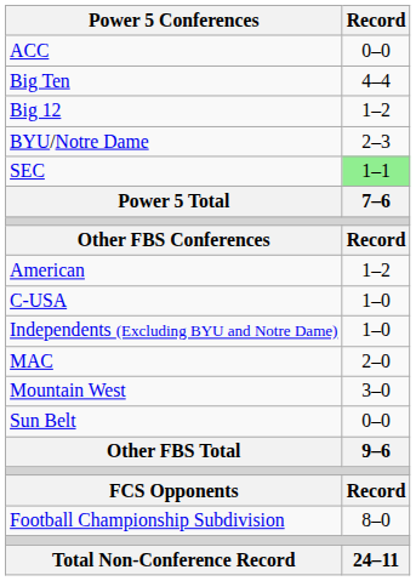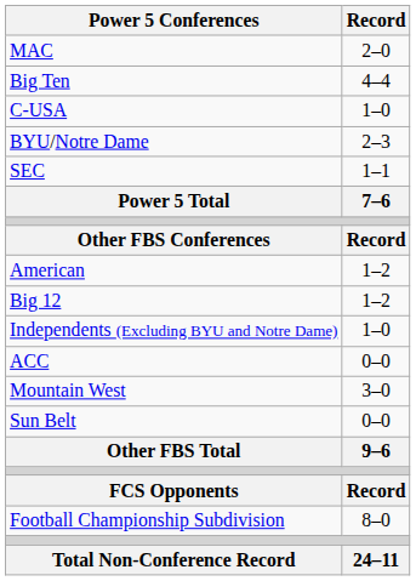 <table class="wikitable">
 <tr>
 <th>Power 5 Conferences</th>
 <th>Record</th>
 </tr>
 <tr>
-<td><a href='#'>ACC</a></td>
-<td align=center>0–0</td>
+<td><a href='#'>MAC</a></td>
+<td align=center>2–0</td>
 </tr>
 <tr>
 <td><a href='#'>Big Ten</a></td>
 <td align=center>4–4</td>
 </tr>
 <tr>
-<td><a href='#'>Big 12</a></td>
-<td align=center>1–2</td>
+<td><a href='#'>C-USA</a></td>
+<td align=center>1–0</td>
 </tr>
 <tr>
 <td><a href='#'>BYU</a>/<a href='#'>Notre Dame</a></td>
 <td align=center>2–3</td>
 </tr>
 <tr>
 <td><a href='#'>SEC</a></td>
-<td align=center style="background: lightgreen;">1–1</td>
+<td align=center>1–1</td>
 </tr>
 <tr>
 <th>Power 5 Total</th>
 <th>7–6</th>
 </tr>
 <tr>
 <th colspan="2" style="background:lightgrey;"></th>
 </tr>
 <tr>
 <th>Other FBS Conferences</th>
 <th>Record</th>
 </tr>
 <tr>
 <td><a href='#'>American</a></td>
 <td align=center>1–2</td>
 </tr>
 <tr>
-<td><a href='#'>C-USA</a></td>
-<td align=center>1–0</td>
+<td><a href='#'>Big 12</a></td>
+<td align=center>1–2</td>
 </tr>
 <tr>
 <td><a href='#'>Independents <small>(Excluding BYU and Notre Dame)</small></a></td>
 <td align=center>1–0</td>
 </tr>
 <tr>
-<td><a href='#'>MAC</a></td>
-<td align=center>2–0</td>
+<td><a href='#'>ACC</a></td>
+<td align=center>0–0</td>
 </tr>
 <tr>
 <td><a href='#'>Mountain West</a></td>
 <td align=center>3–0</td>
 </tr>
 <tr>
 <td><a href='#'>Sun Belt</a></td>
 <td align=center>0–0</td>
 </tr>
 <tr>
 <th>Other FBS Total</th>
 <th>9–6</th>
 </tr>
 <tr>
 <th colspan="2" style="background:lightgrey;"></th>
 </tr>
 <tr>
 <th>FCS Opponents</th>
 <th>Record</th>
 </tr>
 <tr>
 <td><a href='#'>Football Championship Subdivision</a></td>
 <td align=center>8–0</td>
 </tr>
 <tr>
 <th colspan="2" style="background:lightgrey;"></th>
 </tr>
 <tr>
 <th>Total Non-Conference Record</th>
 <th>24–11</th>
 </tr>
 </table>
